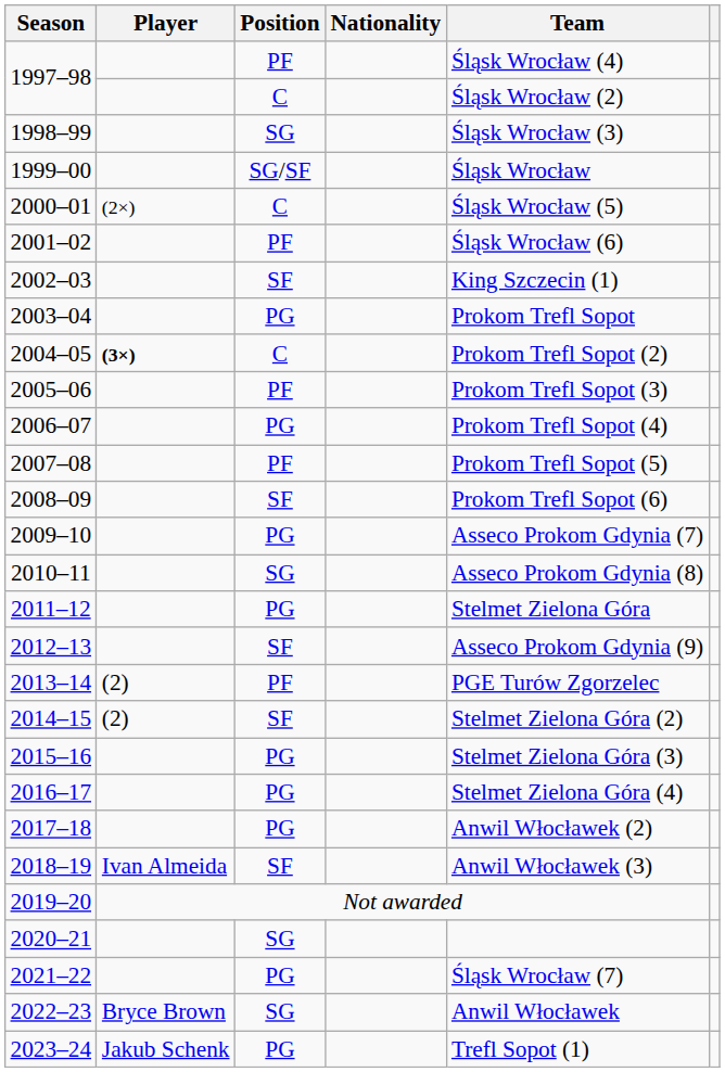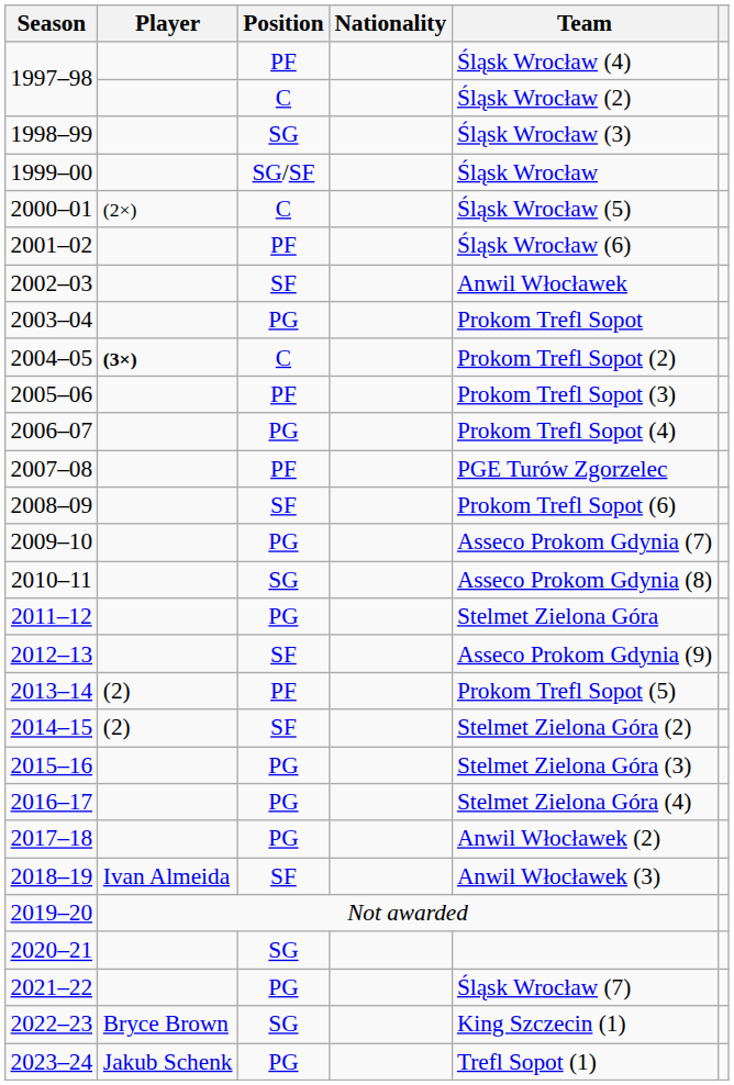 <table class="wikitable plainrowheaders sortable" summary="Year (sortable), Player (sortable), Position (sortable), Nationality (sortable) and Team (sortable)">
 <tr>
 <th scope="col">Season</th>
 <th scope="col">Player</th>
 <th scope="col">Position</th>
 <th scope="col">Nationality</th>
 <th scope="col">Team</th>
 <th scope="col" class=unsortable></th>
 </tr>
 <tr>
 <td rowspan=2 align=center>1997–98</td>
 <td></td>
 <td align=center><a href='#'>PF</a></td>
 <td></td>
 <td><a href='#'>Śląsk Wrocław</a> (4)</td>
 <td align=center></td>
 </tr>
 <tr>
 <td></td>
 <td align=center><a href='#'>C</a></td>
 <td></td>
 <td><a href='#'>Śląsk Wrocław</a> (2)</td>
 <td align=center></td>
 </tr>
 <tr>
 <td align=center>1998–99</td>
 <td></td>
 <td align=center><a href='#'>SG</a></td>
 <td></td>
 <td><a href='#'>Śląsk Wrocław</a> (3)</td>
 <td align=center></td>
 </tr>
 <tr>
 <td align=center>1999–00</td>
 <td></td>
 <td align=center><a href='#'>SG</a>/<a href='#'>SF</a></td>
 <td></td>
 <td><a href='#'>Śląsk Wrocław</a></td>
 <td align=center></td>
 </tr>
 <tr>
 <td align=center>2000–01</td>
 <td> <small>(2×)</small></td>
 <td align=center><a href='#'>C</a></td>
 <td></td>
 <td><a href='#'>Śląsk Wrocław</a> (5)</td>
 <td align=center></td>
 </tr>
 <tr>
 <td align=center>2001–02</td>
 <td></td>
 <td align=center><a href='#'>PF</a></td>
 <td></td>
 <td><a href='#'>Śląsk Wrocław</a> (6)</td>
 <td align=center></td>
 </tr>
 <tr>
 <td align=center>2002–03</td>
 <td></td>
 <td align=center><a href='#'>SF</a></td>
 <td></td>
-<td><a href='#'>King Szczecin</a> (1)</td>
+<td><a href='#'>Anwil Włocławek</a></td>
 <td align=center></td>
 </tr>
 <tr>
 <td align=center>2003–04</td>
 <td></td>
 <td align=center><a href='#'>PG</a></td>
 <td></td>
 <td><a href='#'>Prokom Trefl Sopot</a></td>
 <td align=center></td>
 </tr>
 <tr>
 <td align=center>2004–05</td>
 <td><strong> <small>(3×)</small></strong></td>
 <td align=center><a href='#'>C</a></td>
 <td></td>
 <td><a href='#'>Prokom Trefl Sopot</a> (2)</td>
 <td align=center></td>
 </tr>
 <tr>
 <td align=center>2005–06</td>
 <td></td>
 <td align=center><a href='#'>PF</a></td>
 <td></td>
 <td><a href='#'>Prokom Trefl Sopot</a> (3)</td>
 <td align=center></td>
 </tr>
 <tr>
 <td align=center>2006–07</td>
 <td></td>
 <td align=center><a href='#'>PG</a></td>
 <td></td>
 <td><a href='#'>Prokom Trefl Sopot</a> (4)</td>
 <td align=center></td>
 </tr>
 <tr>
 <td align=center>2007–08</td>
 <td></td>
 <td align=center><a href='#'>PF</a></td>
 <td></td>
-<td><a href='#'>Prokom Trefl Sopot</a> (5)</td>
+<td><a href='#'>PGE Turów Zgorzelec</a></td>
 <td align=center></td>
 </tr>
 <tr>
 <td align=center>2008–09</td>
 <td></td>
 <td align=center><a href='#'>SF</a></td>
 <td></td>
 <td><a href='#'>Prokom Trefl Sopot</a> (6)</td>
 <td align=center></td>
 </tr>
 <tr>
 <td align=center>2009–10</td>
 <td></td>
 <td align=center><a href='#'>PG</a></td>
 <td></td>
 <td><a href='#'>Asseco Prokom Gdynia</a> (7)</td>
 <td align=center></td>
 </tr>
 <tr>
 <td align=center>2010–11</td>
 <td></td>
 <td align=center><a href='#'>SG</a></td>
 <td></td>
 <td><a href='#'>Asseco Prokom Gdynia</a> (8)</td>
 <td align=center></td>
 </tr>
 <tr>
 <td align=center><a href='#'>2011–12</a></td>
 <td></td>
 <td align=center><a href='#'>PG</a></td>
 <td></td>
 <td><a href='#'>Stelmet Zielona Góra</a></td>
 <td align=center></td>
 </tr>
 <tr>
 <td align=center><a href='#'>2012–13</a></td>
 <td></td>
 <td align=center><a href='#'>SF</a></td>
 <td></td>
 <td><a href='#'>Asseco Prokom Gdynia</a> (9)</td>
 <td align=center></td>
 </tr>
 <tr>
 <td align=center><a href='#'>2013–14</a></td>
 <td> (2)</td>
 <td align=center><a href='#'>PF</a></td>
 <td></td>
-<td><a href='#'>PGE Turów Zgorzelec</a></td>
+<td><a href='#'>Prokom Trefl Sopot</a> (5)</td>
 <td align=center></td>
 </tr>
 <tr>
 <td align=center><a href='#'>2014–15</a></td>
 <td> (2)</td>
 <td align=center><a href='#'>SF</a></td>
 <td></td>
 <td><a href='#'>Stelmet Zielona Góra</a> (2)</td>
 <td></td>
 </tr>
 <tr>
 <td align=center><a href='#'>2015–16</a></td>
 <td></td>
 <td align=center><a href='#'>PG</a></td>
 <td></td>
 <td><a href='#'>Stelmet Zielona Góra</a> (3)</td>
 <td></td>
 </tr>
 <tr>
 <td align=center><a href='#'>2016–17</a></td>
 <td></td>
 <td align=center><a href='#'>PG</a></td>
 <td></td>
 <td><a href='#'>Stelmet Zielona Góra</a> (4)</td>
 <td></td>
 </tr>
 <tr>
 <td align=center><a href='#'>2017–18</a></td>
 <td></td>
 <td align=center><a href='#'>PG</a></td>
 <td></td>
 <td><a href='#'>Anwil Włocławek</a> (2)</td>
 <td></td>
 </tr>
 <tr>
 <td align=center><a href='#'>2018–19</a></td>
 <td><a href='#'>Ivan Almeida</a></td>
 <td align=center><a href='#'>SF</a></td>
 <td><br></td>
 <td><a href='#'>Anwil Włocławek</a> (3)</td>
 <td align=center></td>
 </tr>
 <tr>
 <td align=center><a href='#'>2019–20</a></td>
 <td align=center colspan=4><em>Not awarded</em> </td>
 <td></td>
 </tr>
 <tr>
 <td align=center><a href='#'>2020–21</a></td>
 <td></td>
 <td align=center><a href='#'>SG</a></td>
 <td></td>
 <td></td>
 <td></td>
 </tr>
 <tr>
 <td align=center><a href='#'>2021–22</a></td>
 <td></td>
 <td align=center><a href='#'>PG</a></td>
 <td></td>
 <td><a href='#'>Śląsk Wrocław</a> (7)</td>
 <td></td>
 </tr>
 <tr>
 <td align=center><a href='#'>2022–23</a></td>
 <td><a href='#'>Bryce Brown</a></td>
 <td align=center><a href='#'>SG</a></td>
 <td></td>
-<td><a href='#'>Anwil Włocławek</a></td>
+<td><a href='#'>King Szczecin</a> (1)</td>
 <td></td>
 </tr>
 <tr>
 <td align=center><a href='#'>2023–24</a></td>
 <td><a href='#'>Jakub Schenk</a></td>
 <td align=center><a href='#'>PG</a></td>
 <td></td>
 <td><a href='#'>Trefl Sopot</a> (1)</td>
 <td></td>
 </tr>
 </table>
